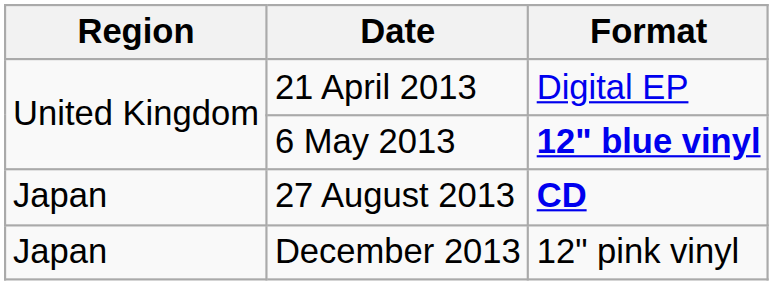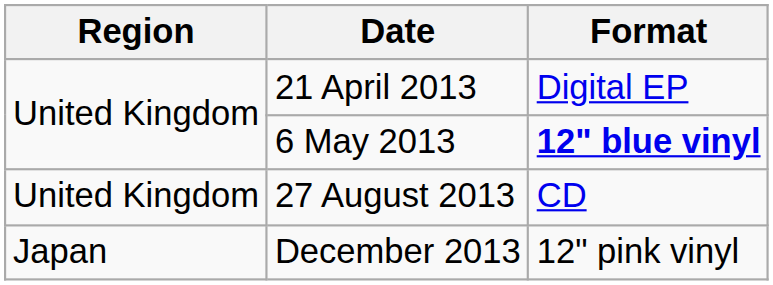 <table class="wikitable sortable">
 <tr>
 <th>Region</th>
 <th>Date</th>
 <th>Format</th>
 </tr>
 <tr>
 <td rowspan="2">United Kingdom</td>
 <td>21 April 2013</td>
 <td><a href='#'>Digital EP</a></td>
 </tr>
 <tr>
 <td>6 May 2013</td>
 <td><strong><a href='#'>12" blue vinyl</a></strong></td>
 </tr>
 <tr>
-<td>Japan</td>
+<td>United Kingdom</td>
 <td>27 August 2013</td>
-<td><strong><a href='#'>CD</a></strong></td>
+<td><a href='#'>CD</a></td>
 </tr>
 <tr>
 <td>Japan</td>
 <td>December 2013</td>
 <td>12" pink vinyl</td>
 </tr>
 </table>
